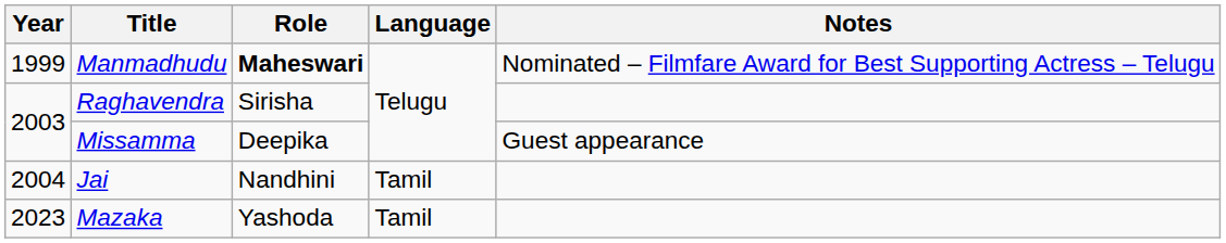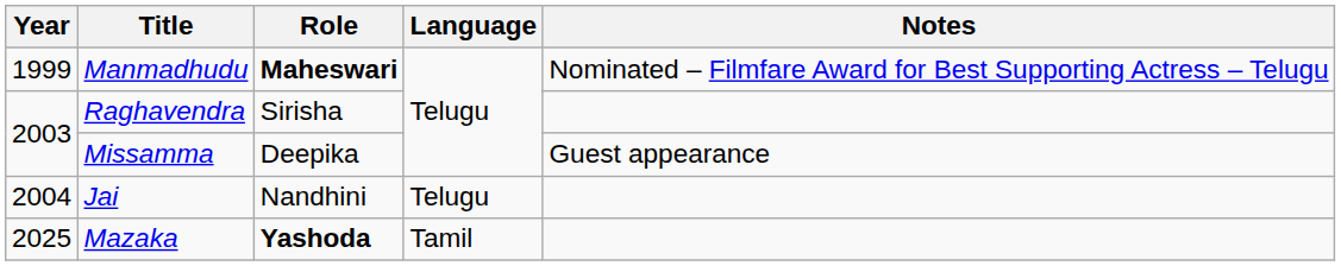 <table class="wikitable sortable">
 <tr>
 <th>Year</th>
 <th>Title</th>
 <th>Role</th>
 <th>Language</th>
 <th>Notes</th>
 </tr>
 <tr>
 <td>1999</td>
 <td><em><a href='#'>Manmadhudu</a></em></td>
 <td><strong>Maheswari</strong></td>
 <td rowspan="3">Telugu</td>
 <td>Nominated – <a href='#'>Filmfare Award for Best Supporting Actress – Telugu</a></td>
 </tr>
 <tr>
 <td rowspan="2">2003</td>
 <td><em><a href='#'>Raghavendra</a></em></td>
 <td>Sirisha</td>
 <td></td>
 </tr>
 <tr>
 <td><em><a href='#'>Missamma</a></em></td>
 <td>Deepika</td>
 <td>Guest appearance</td>
 </tr>
 <tr>
 <td>2004</td>
 <td><em><a href='#'>Jai</a></em></td>
 <td>Nandhini</td>
-<td>Tamil</td>
+<td>Telugu</td>
 <td></td>
 </tr>
 <tr>
-<td>2023</td>
+<td>2025</td>
 <td><a href='#'><em>Mazaka</em></a></td>
-<td>Yashoda</td>
+<td><strong>Yashoda</strong></td>
 <td>Tamil</td>
 <td></td>
 </tr>
 </table>
